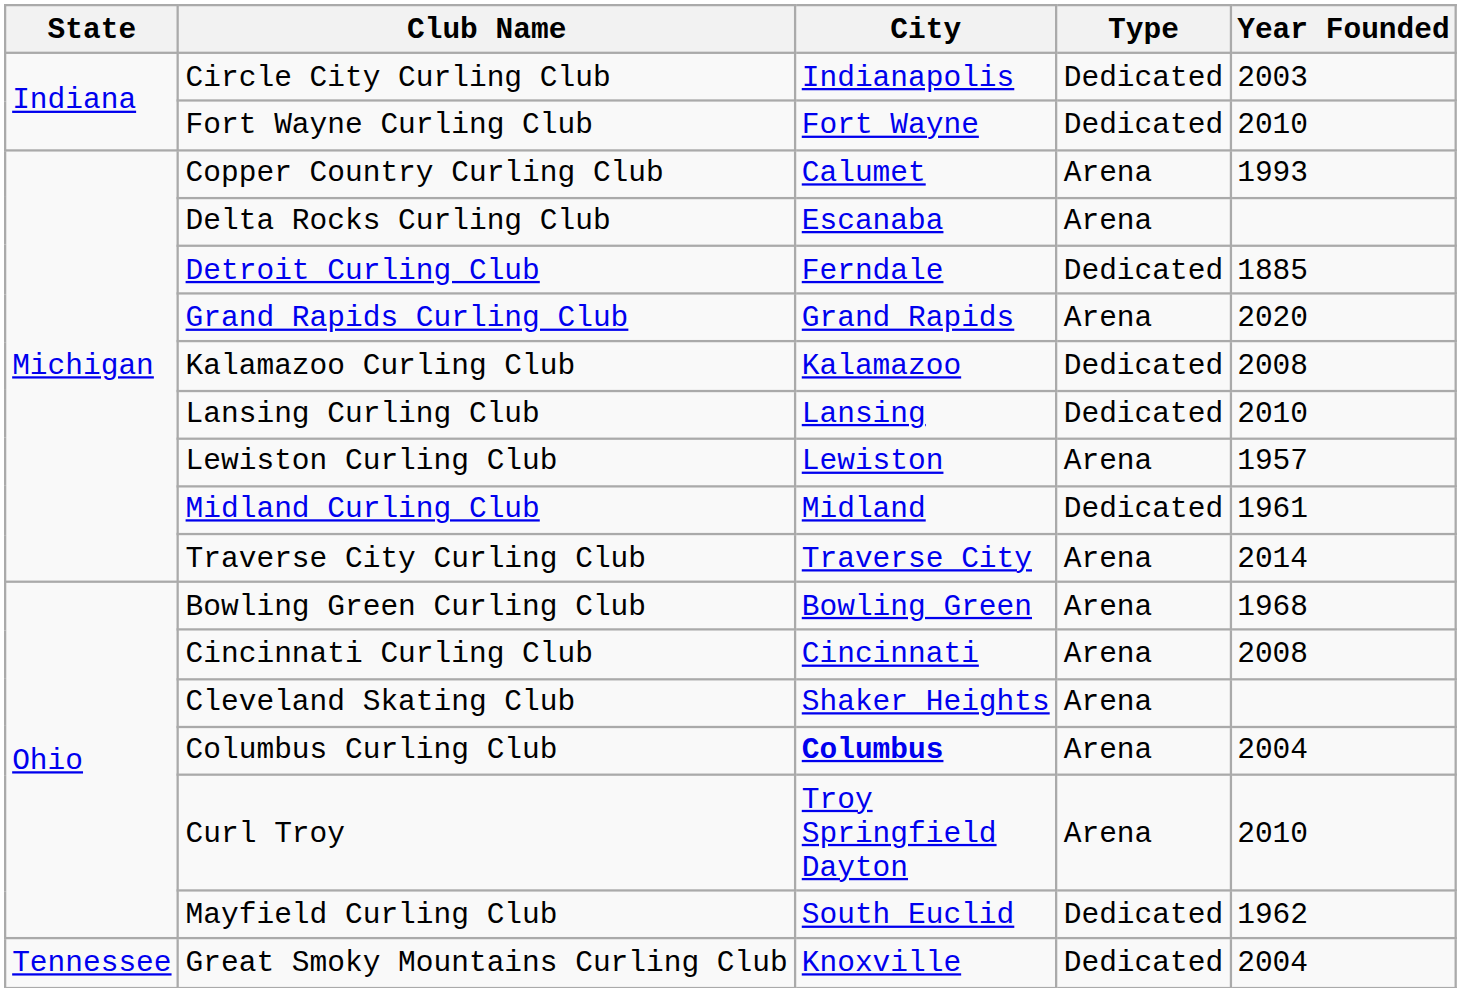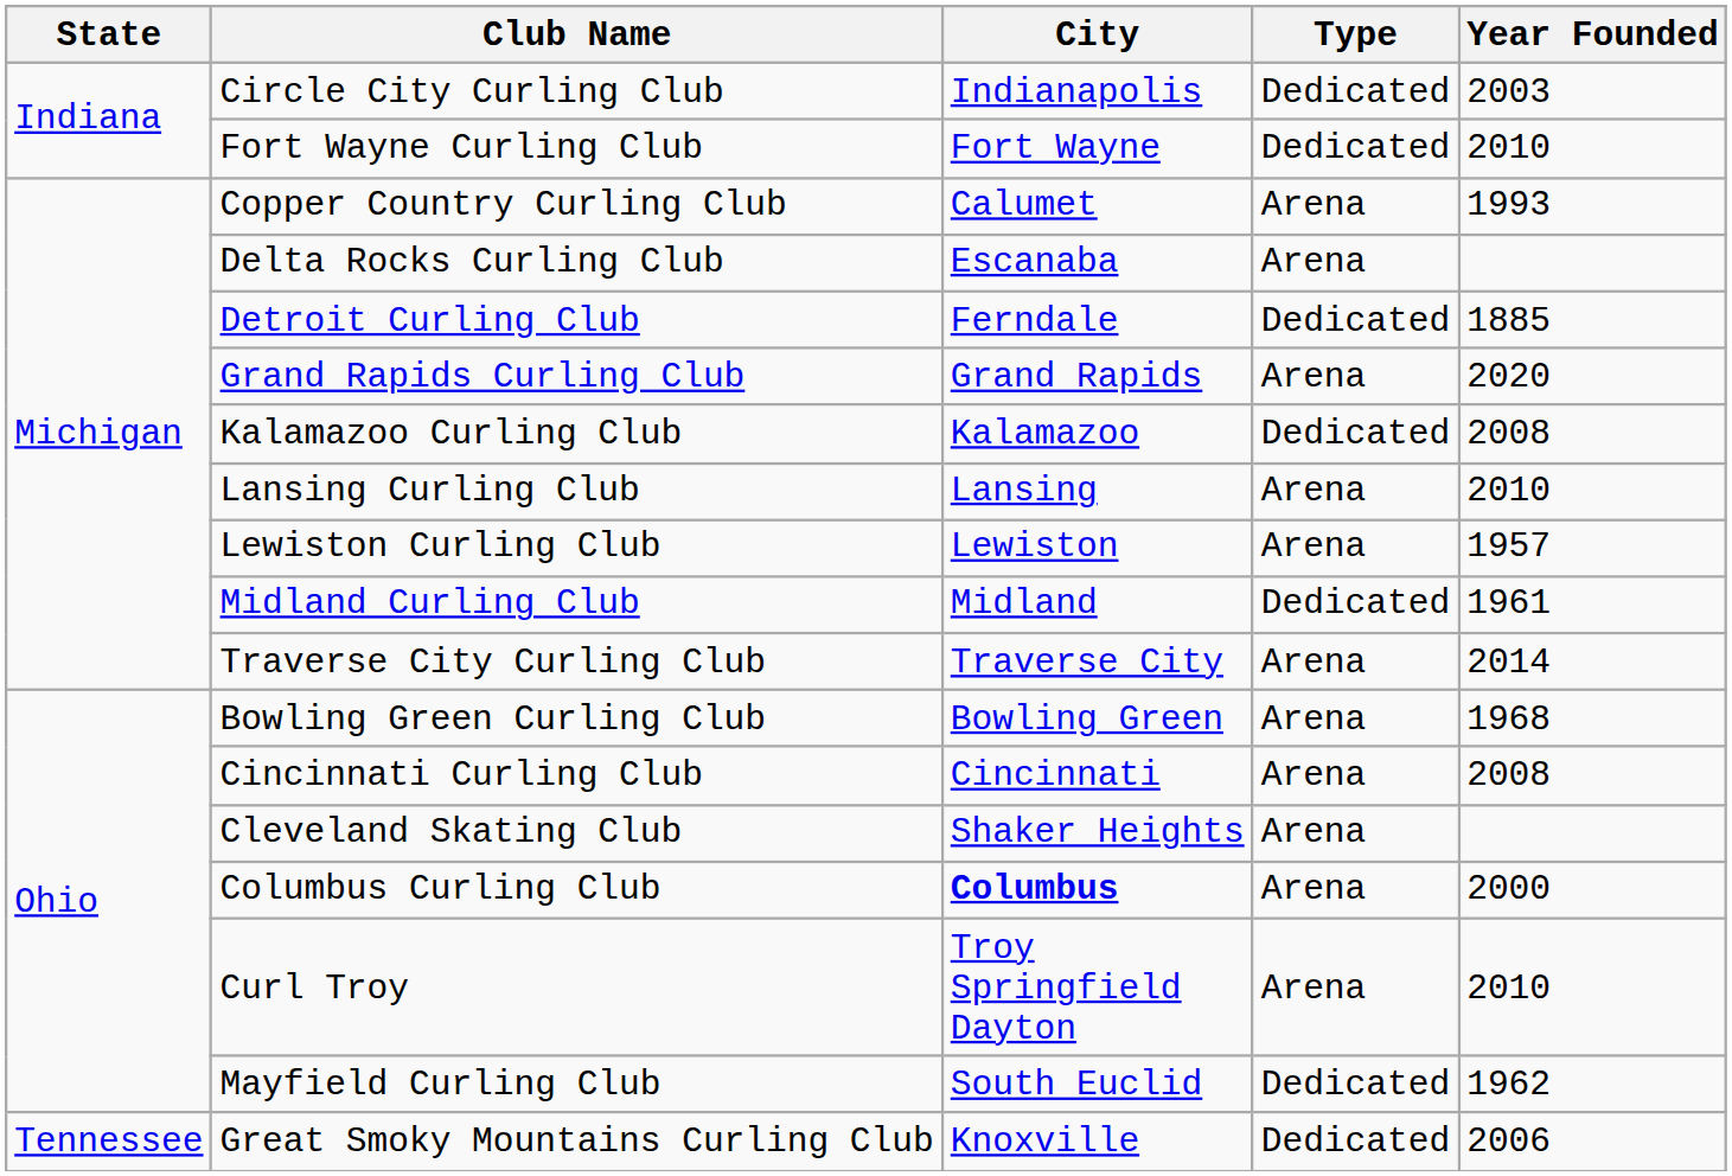 <table class="wikitable">
 <tr>
 <th>State</th>
 <th>Club Name</th>
 <th>City</th>
 <th>Type</th>
 <th>Year Founded</th>
 </tr>
 <tr>
 <td rowspan="2"><a href='#'>Indiana</a></td>
 <td>Circle City Curling Club</td>
 <td><a href='#'>Indianapolis</a></td>
 <td>Dedicated</td>
 <td>2003</td>
 </tr>
 <tr>
 <td>Fort Wayne Curling Club</td>
 <td><a href='#'>Fort Wayne</a></td>
 <td>Dedicated</td>
 <td>2010</td>
 </tr>
 <tr>
 <td rowspan="9"><a href='#'>Michigan</a></td>
 <td>Copper Country Curling Club</td>
 <td><a href='#'>Calumet</a></td>
 <td>Arena</td>
 <td>1993</td>
 </tr>
 <tr>
 <td>Delta Rocks Curling Club</td>
 <td><a href='#'>Escanaba</a></td>
 <td>Arena</td>
 <td></td>
 </tr>
 <tr>
 <td><a href='#'>Detroit Curling Club</a></td>
 <td><a href='#'>Ferndale</a></td>
 <td>Dedicated</td>
 <td>1885</td>
 </tr>
 <tr>
 <td><a href='#'>Grand Rapids Curling Club</a></td>
 <td><a href='#'>Grand Rapids</a></td>
 <td>Arena</td>
 <td>2020</td>
 </tr>
 <tr>
 <td>Kalamazoo Curling Club</td>
 <td><a href='#'>Kalamazoo</a></td>
 <td>Dedicated</td>
 <td>2008</td>
 </tr>
 <tr>
 <td>Lansing Curling Club</td>
 <td><a href='#'>Lansing</a></td>
-<td>Dedicated</td>
+<td>Arena</td>
 <td>2010</td>
 </tr>
 <tr>
 <td>Lewiston Curling Club</td>
 <td><a href='#'>Lewiston</a></td>
 <td>Arena</td>
 <td>1957</td>
 </tr>
 <tr>
 <td><a href='#'>Midland Curling Club</a></td>
 <td><a href='#'>Midland</a></td>
 <td>Dedicated</td>
 <td>1961</td>
 </tr>
 <tr>
 <td>Traverse City Curling Club</td>
 <td><a href='#'>Traverse City</a></td>
 <td>Arena</td>
 <td>2014</td>
 </tr>
 <tr>
 <td rowspan="6"><a href='#'>Ohio</a></td>
 <td>Bowling Green Curling Club</td>
 <td><a href='#'>Bowling Green</a></td>
 <td>Arena</td>
 <td>1968</td>
 </tr>
 <tr>
 <td>Cincinnati Curling Club</td>
 <td><a href='#'>Cincinnati</a></td>
 <td>Arena</td>
 <td>2008</td>
 </tr>
 <tr>
 <td>Cleveland Skating Club</td>
 <td><a href='#'>Shaker Heights</a></td>
 <td>Arena</td>
 <td></td>
 </tr>
 <tr>
 <td>Columbus Curling Club</td>
 <td><strong><a href='#'>Columbus</a></strong></td>
 <td>Arena</td>
-<td>2004</td>
+<td>2000</td>
 </tr>
 <tr>
 <td>Curl Troy</td>
 <td><a href='#'>Troy</a><br><a href='#'>Springfield</a><br><a href='#'>Dayton</a></td>
 <td>Arena</td>
 <td>2010</td>
 </tr>
 <tr>
 <td>Mayfield Curling Club</td>
 <td><a href='#'>South Euclid</a></td>
 <td>Dedicated</td>
 <td>1962</td>
 </tr>
 <tr>
 <td><a href='#'>Tennessee</a></td>
 <td>Great Smoky Mountains Curling Club</td>
 <td><a href='#'>Knoxville</a></td>
 <td>Dedicated</td>
-<td>2004</td>
+<td>2006</td>
 </tr>
 </table>
